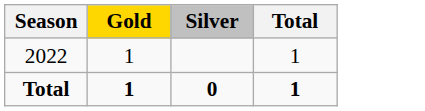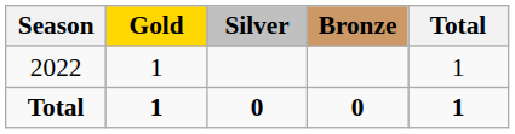 <table class="wikitable" style="text-align:center;">
 <tr>
 <th width = "55">Season</th>
 <th width = "55" style="background: gold;">Gold</th>
 <th width = "55" style="background: silver;">Silver</th>
+<th width = "55" style="background: #cc9966;">Bronze</th>
 <th width = "55">Total</th>
 </tr>
 <tr>
 <td>2022</td>
 <td>1</td>
+<td></td>
 <td></td>
 <td>1</td>
 </tr>
 <tr>
 <td><strong>Total</strong></td>
 <td><strong>1</strong></td>
 <td><strong>0</strong></td>
+<td><strong>0</strong></td>
 <td><strong>1</strong></td>
 </tr>
 </table>
